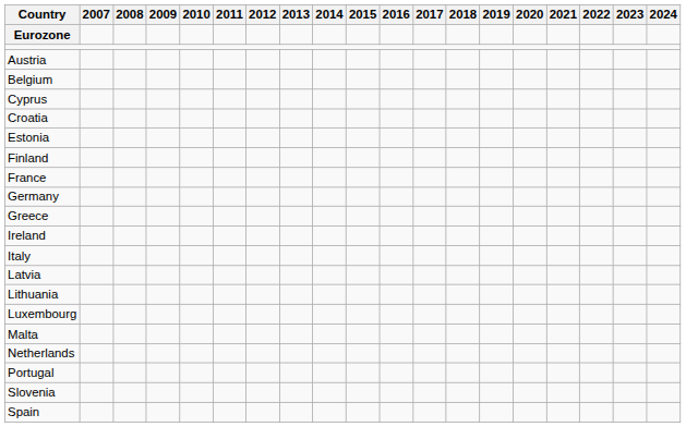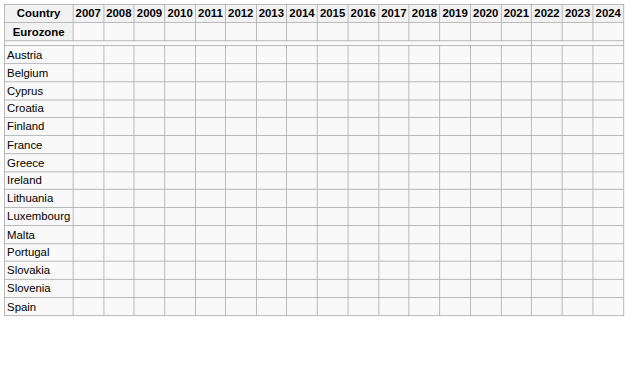 <table class="wikitable sortable" style=font-size:90%>
 <tr>
 <th>Country</th>
 <th>2007</th>
 <th>2008</th>
 <th>2009</th>
 <th>2010</th>
 <th>2011</th>
 <th>2012</th>
 <th>2013</th>
 <th>2014</th>
 <th>2015</th>
 <th>2016</th>
 <th>2017</th>
 <th>2018</th>
 <th>2019</th>
 <th>2020</th>
 <th>2021</th>
 <th>2022</th>
 <th>2023</th>
 <th>2024</th>
 </tr>
 <tr>
 <th>Eurozone</th>
 <td></td>
 <td></td>
 <td></td>
 <td></td>
 <td></td>
 <td></td>
 <td></td>
 <td></td>
 <td></td>
 <td></td>
 <td></td>
 <td></td>
 <td></td>
 <td></td>
 <td></td>
 <td></td>
 <td></td>
 <td></td>
 </tr>
 <tr>
 <td colspan=16></td>
 </tr>
 <tr>
 <td>Austria</td>
 <td></td>
 <td></td>
 <td></td>
 <td></td>
 <td></td>
 <td></td>
 <td></td>
 <td></td>
 <td></td>
 <td></td>
 <td></td>
 <td></td>
 <td></td>
 <td></td>
 <td></td>
 <td></td>
 <td></td>
 <td></td>
 </tr>
 <tr>
 <td>Belgium</td>
 <td></td>
 <td></td>
 <td></td>
 <td></td>
 <td></td>
 <td></td>
 <td></td>
 <td></td>
 <td></td>
 <td></td>
 <td></td>
 <td></td>
 <td></td>
 <td></td>
 <td></td>
 <td></td>
 <td></td>
 <td></td>
 </tr>
 <tr>
 <td>Cyprus</td>
 <td></td>
 <td></td>
 <td></td>
 <td></td>
 <td></td>
 <td></td>
 <td></td>
 <td></td>
 <td></td>
 <td></td>
 <td></td>
 <td></td>
 <td></td>
 <td></td>
 <td></td>
 <td></td>
 <td></td>
 <td></td>
 </tr>
 <tr>
 <td>Croatia</td>
 <td></td>
 <td></td>
 <td></td>
 <td></td>
 <td></td>
 <td></td>
 <td></td>
 <td></td>
 <td></td>
 <td></td>
 <td></td>
 <td></td>
 <td></td>
 <td></td>
 <td></td>
 <td></td>
 <td></td>
 <td></td>
 </tr>
 <tr>
-<td>Estonia</td>
-<td></td>
-<td></td>
-<td></td>
-<td></td>
-<td></td>
-<td></td>
-<td></td>
-<td></td>
-<td></td>
-<td></td>
-<td></td>
-<td></td>
-<td></td>
-<td></td>
-<td></td>
-<td></td>
-<td></td>
-<td></td>
-</tr>
-<tr>
 <td>Finland</td>
 <td></td>
 <td></td>
 <td></td>
 <td></td>
 <td></td>
 <td></td>
 <td></td>
 <td></td>
 <td></td>
 <td></td>
 <td></td>
 <td></td>
 <td></td>
 <td></td>
 <td></td>
 <td></td>
 <td></td>
 <td></td>
 </tr>
 <tr>
 <td>France</td>
 <td></td>
 <td></td>
 <td></td>
 <td></td>
 <td></td>
 <td></td>
 <td></td>
 <td></td>
 <td></td>
 <td></td>
 <td></td>
 <td></td>
 <td></td>
 <td></td>
 <td></td>
 <td></td>
 <td></td>
 <td></td>
 </tr>
 <tr>
-<td>Germany</td>
-<td></td>
-<td></td>
-<td></td>
-<td></td>
-<td></td>
-<td></td>
-<td></td>
-<td></td>
-<td></td>
-<td></td>
-<td></td>
-<td></td>
-<td></td>
-<td></td>
-<td></td>
-<td></td>
-<td></td>
-<td></td>
-</tr>
-<tr>
 <td>Greece</td>
 <td></td>
 <td></td>
 <td></td>
 <td></td>
 <td></td>
 <td></td>
 <td></td>
 <td></td>
 <td></td>
 <td></td>
 <td></td>
 <td></td>
 <td></td>
 <td></td>
 <td></td>
 <td></td>
 <td></td>
 <td></td>
 </tr>
 <tr>
 <td>Ireland</td>
-<td></td>
-<td></td>
-<td></td>
-<td></td>
-<td></td>
-<td></td>
-<td></td>
-<td></td>
-<td></td>
-<td></td>
-<td></td>
-<td></td>
-<td></td>
-<td></td>
-<td></td>
-<td></td>
-<td></td>
-<td></td>
-</tr>
-<tr>
-<td>Italy</td>
-<td></td>
-<td></td>
-<td></td>
-<td></td>
-<td></td>
-<td></td>
-<td></td>
-<td></td>
-<td></td>
-<td></td>
-<td></td>
-<td></td>
-<td></td>
-<td></td>
-<td></td>
-<td></td>
-<td></td>
-<td></td>
-</tr>
-<tr>
-<td>Latvia</td>
 <td></td>
 <td></td>
 <td></td>
 <td></td>
 <td></td>
 <td></td>
 <td></td>
 <td></td>
 <td></td>
 <td></td>
 <td></td>
 <td></td>
 <td></td>
 <td></td>
 <td></td>
 <td></td>
 <td></td>
 <td></td>
 </tr>
 <tr>
 <td>Lithuania</td>
 <td></td>
 <td></td>
 <td></td>
 <td></td>
 <td></td>
 <td></td>
 <td></td>
 <td></td>
 <td></td>
 <td></td>
 <td></td>
 <td></td>
 <td></td>
 <td></td>
 <td></td>
 <td></td>
 <td></td>
 <td></td>
 </tr>
 <tr>
 <td>Luxembourg</td>
 <td></td>
 <td></td>
 <td></td>
 <td></td>
 <td></td>
 <td></td>
 <td></td>
 <td></td>
 <td></td>
 <td></td>
 <td></td>
 <td></td>
 <td></td>
 <td></td>
 <td></td>
 <td></td>
 <td></td>
 <td></td>
 </tr>
 <tr>
 <td>Malta</td>
 <td></td>
 <td></td>
 <td></td>
 <td></td>
 <td></td>
 <td></td>
 <td></td>
 <td></td>
 <td></td>
 <td></td>
 <td></td>
 <td></td>
 <td></td>
 <td></td>
 <td></td>
 <td></td>
 <td></td>
 <td></td>
 </tr>
 <tr>
-<td>Netherlands</td>
+<td>Portugal</td>
 <td></td>
 <td></td>
 <td></td>
 <td></td>
 <td></td>
 <td></td>
 <td></td>
 <td></td>
 <td></td>
 <td></td>
 <td></td>
 <td></td>
 <td></td>
 <td></td>
 <td></td>
 <td></td>
 <td></td>
 <td></td>
 </tr>
 <tr>
-<td>Portugal</td>
+<td>Slovakia</td>
 <td></td>
 <td></td>
 <td></td>
 <td></td>
 <td></td>
 <td></td>
 <td></td>
 <td></td>
 <td></td>
 <td></td>
 <td></td>
 <td></td>
 <td></td>
 <td></td>
 <td></td>
 <td></td>
 <td></td>
 <td></td>
 </tr>
 <tr>
 <td>Slovenia</td>
 <td></td>
 <td></td>
 <td></td>
 <td></td>
 <td></td>
 <td></td>
 <td></td>
 <td></td>
 <td></td>
 <td></td>
 <td></td>
 <td></td>
 <td></td>
 <td></td>
 <td></td>
 <td></td>
 <td></td>
 <td></td>
 </tr>
 <tr>
 <td>Spain</td>
 <td></td>
 <td></td>
 <td></td>
 <td></td>
 <td></td>
 <td></td>
 <td></td>
 <td></td>
 <td></td>
 <td></td>
 <td></td>
 <td></td>
 <td></td>
 <td></td>
 <td></td>
 <td></td>
 <td></td>
 <td></td>
 </tr>
 </table>
